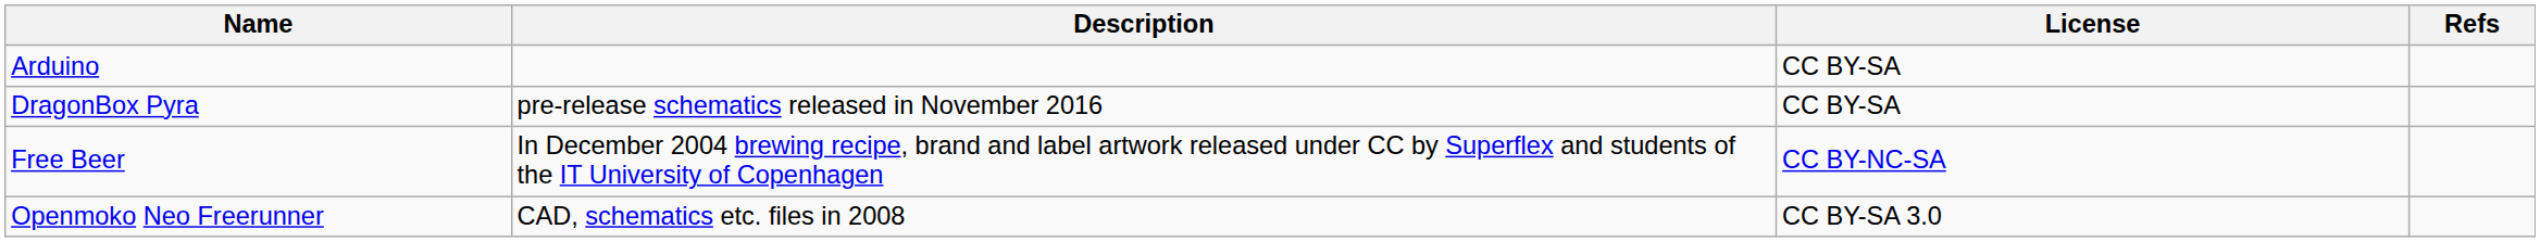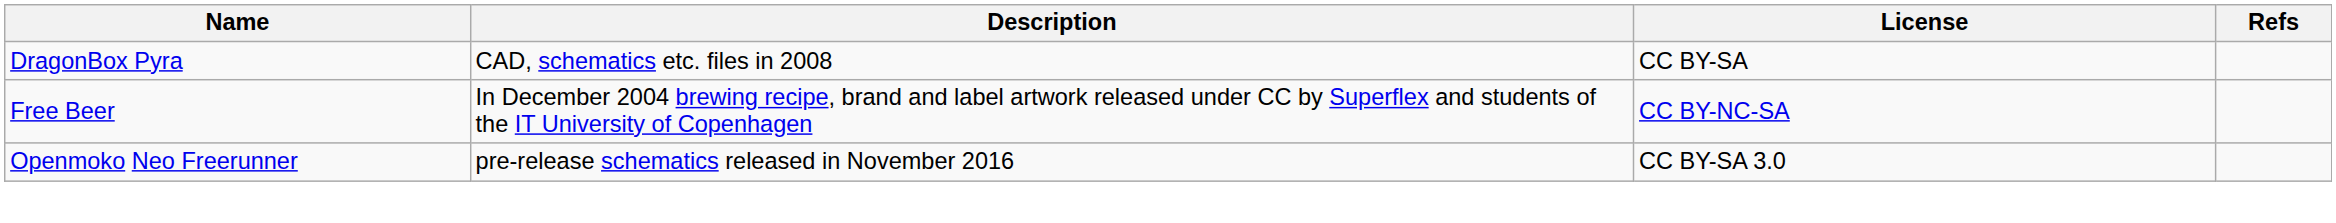 <table class="wikitable sortable" style="width:100%;">
 <tr>
 <th style="width:20%">Name</th>
 <th style="width:50%">Description</th>
 <th style="width:25%">License</th>
 <th style="width:5%">Refs</th>
 </tr>
 <tr>
-<td><a href='#'>Arduino</a></td>
-<td></td>
-<td>CC BY-SA</td>
-<td></td>
-</tr>
-<tr>
 <td><a href='#'>DragonBox Pyra</a></td>
-<td>pre-release <a href='#'>schematics</a> released in November 2016</td>
+<td>CAD, <a href='#'>schematics</a> etc. files in 2008</td>
 <td>CC BY-SA</td>
 <td></td>
 </tr>
 <tr>
 <td><a href='#'>Free Beer</a></td>
 <td>In December 2004 <a href='#'>brewing recipe</a>, brand and label artwork released under CC by <a href='#'>Superflex</a> and students of the <a href='#'>IT University of Copenhagen</a></td>
 <td><a href='#'>CC BY-NC-SA</a></td>
 <td></td>
 </tr>
 <tr>
 <td><a href='#'>Openmoko</a> <a href='#'>Neo Freerunner</a></td>
-<td>CAD, <a href='#'>schematics</a> etc. files in 2008</td>
+<td>pre-release <a href='#'>schematics</a> released in November 2016</td>
 <td>CC BY-SA 3.0</td>
 <td></td>
 </tr>
 </table>
